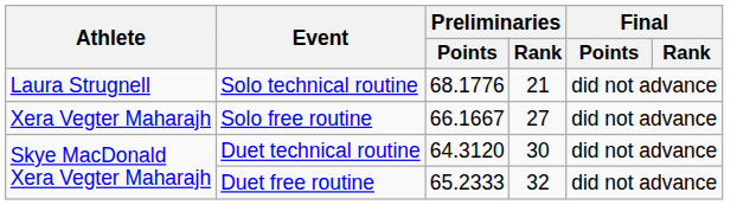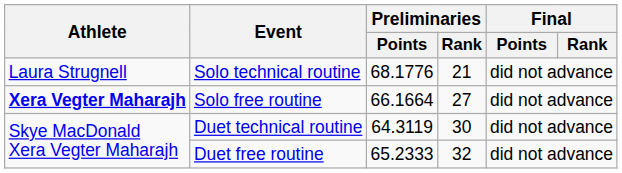 <table class="wikitable" style="font-size:90%">
 <tr>
 <th rowspan="2">Athlete</th>
 <th rowspan="2">Event</th>
 <th colspan="2">Preliminaries</th>
 <th colspan="2">Final</th>
 </tr>
 <tr style="font-size:95%">
 <th>Points</th>
 <th>Rank</th>
 <th>Points</th>
 <th>Rank</th>
 </tr>
 <tr align="center">
 <td align="left"><a href='#'>Laura Strugnell</a></td>
 <td align="left"><a href='#'>Solo technical routine</a></td>
 <td>68.1776</td>
 <td>21</td>
 <td colspan=4>did not advance</td>
 </tr>
 <tr align="center">
-<td align="left"><a href='#'>Xera Vegter Maharajh</a></td>
+<td align="left"><strong><a href='#'>Xera Vegter Maharajh</a></strong></td>
 <td align="left"><a href='#'>Solo free routine</a></td>
-<td>66.1667</td>
+<td>66.1664</td>
 <td>27</td>
 <td colspan=4>did not advance</td>
 </tr>
 <tr align="center">
 <td align="left" rowspan=2><a href='#'>Skye MacDonald</a><br><a href='#'>Xera Vegter Maharajh</a></td>
 <td align="left"><a href='#'>Duet technical routine</a></td>
-<td>64.3120</td>
+<td>64.3119</td>
 <td>30</td>
 <td colspan=2>did not advance</td>
 </tr>
 <tr align="center">
 <td align="left"><a href='#'>Duet free routine</a></td>
 <td>65.2333</td>
 <td>32</td>
 <td colspan=2>did not advance</td>
 </tr>
 </table>
